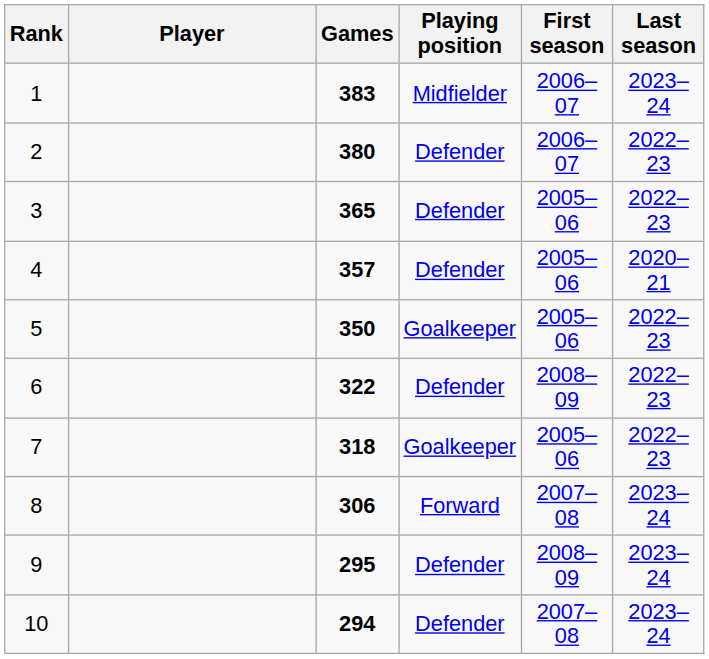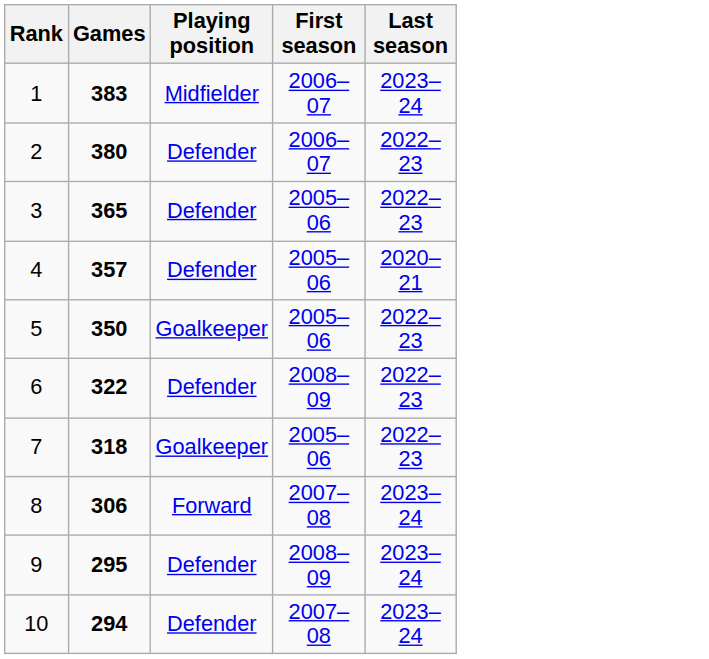 <table class="wikitable sortable nowrap" style="text-align: center">
 <tr>
 <th>Rank</th>
-<th style="width:175px">Player</th>
 <th>Games</th>
 <th style="width:60px">Playing position</th>
 <th style="width:60px">First season</th>
 <th style="width:60px">Last season</th>
 </tr>
 <tr>
 <td>1</td>
-<td align="left"> </td>
 <td><strong>383</strong></td>
 <td><a href='#'>Midfielder</a></td>
 <td><a href='#'>2006–07</a></td>
 <td><a href='#'>2023–24</a></td>
 </tr>
 <tr>
 <td>2</td>
-<td align="left"> </td>
 <td><strong>380</strong></td>
 <td><a href='#'>Defender</a></td>
 <td><a href='#'>2006–07</a></td>
 <td><a href='#'>2022–23</a></td>
 </tr>
 <tr>
 <td>3</td>
-<td align="left"> </td>
 <td><strong>365</strong></td>
 <td><a href='#'>Defender</a></td>
 <td><a href='#'>2005–06</a></td>
 <td><a href='#'>2022–23</a></td>
 </tr>
 <tr>
 <td>4</td>
-<td align="left"> </td>
 <td><strong>357</strong></td>
 <td><a href='#'>Defender</a></td>
 <td><a href='#'>2005–06</a></td>
 <td><a href='#'>2020–21</a></td>
 </tr>
 <tr>
 <td>5</td>
-<td align="left"> </td>
 <td><strong>350</strong></td>
 <td><a href='#'>Goalkeeper</a></td>
 <td><a href='#'>2005–06</a></td>
 <td><a href='#'>2022–23</a></td>
 </tr>
 <tr>
 <td>6</td>
-<td align="left"> </td>
 <td><strong>322</strong></td>
 <td><a href='#'>Defender</a></td>
 <td><a href='#'>2008–09</a></td>
 <td><a href='#'>2022–23</a></td>
 </tr>
 <tr>
 <td>7</td>
-<td align="left"> </td>
 <td><strong>318</strong></td>
 <td><a href='#'>Goalkeeper</a></td>
 <td><a href='#'>2005–06</a></td>
 <td><a href='#'>2022–23</a></td>
 </tr>
 <tr>
 <td>8</td>
-<td align="left"> <strong></strong></td>
 <td><strong>306</strong></td>
 <td><a href='#'>Forward</a></td>
 <td><a href='#'>2007–08</a></td>
 <td><a href='#'>2023–24</a></td>
 </tr>
 <tr>
 <td>9</td>
-<td align="left"> <strong></strong></td>
 <td><strong>295</strong></td>
 <td><a href='#'>Defender</a></td>
 <td><a href='#'>2008–09</a></td>
 <td><a href='#'>2023–24</a></td>
 </tr>
 <tr>
 <td>10</td>
-<td align="left"> </td>
 <td><strong>294</strong></td>
 <td><a href='#'>Defender</a></td>
 <td><a href='#'>2007–08</a></td>
 <td><a href='#'>2023–24</a></td>
 </tr>
 </table>
